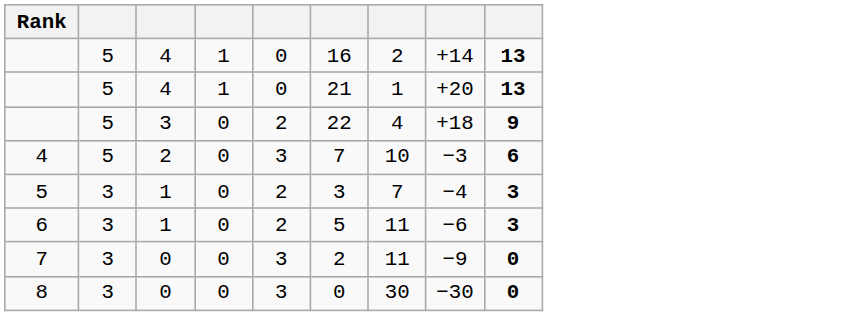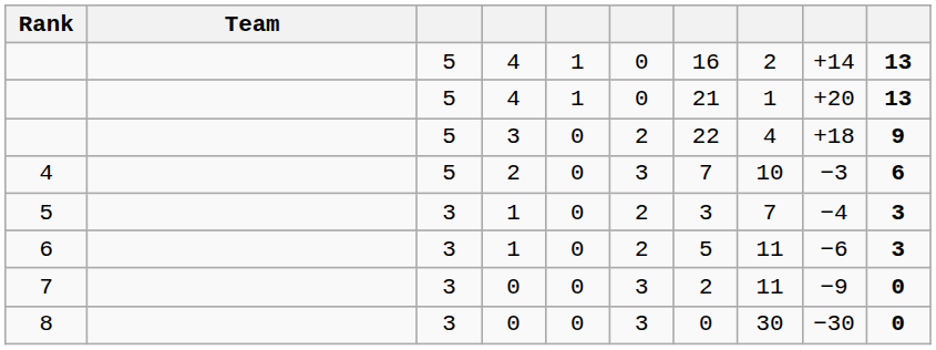 <table class="wikitable" style="text-align: center;">
 <tr>
 <th width=40>Rank</th>
+<th width=180>Team</th>
 <th width=30></th>
 <th width=30></th>
 <th width=30></th>
 <th width=30></th>
 <th width=30></th>
 <th width=30></th>
 <th width=30></th>
 <th width=30></th>
 </tr>
 <tr>
 <td></td>
+<td align=left></td>
 <td>5</td>
 <td>4</td>
 <td>1</td>
 <td>0</td>
 <td>16</td>
 <td>2</td>
 <td>+14</td>
 <td><strong>13</strong></td>
 </tr>
 <tr>
 <td></td>
+<td align=left></td>
 <td>5</td>
 <td>4</td>
 <td>1</td>
 <td>0</td>
 <td>21</td>
 <td>1</td>
 <td>+20</td>
 <td><strong>13</strong></td>
 </tr>
 <tr>
 <td></td>
+<td align=left></td>
 <td>5</td>
 <td>3</td>
 <td>0</td>
 <td>2</td>
 <td>22</td>
 <td>4</td>
 <td>+18</td>
 <td><strong>9</strong></td>
 </tr>
 <tr>
 <td>4</td>
+<td align=left></td>
 <td>5</td>
 <td>2</td>
 <td>0</td>
 <td>3</td>
 <td>7</td>
 <td>10</td>
 <td>−3</td>
 <td><strong>6</strong></td>
 </tr>
 <tr>
 <td>5</td>
+<td align=left></td>
 <td>3</td>
 <td>1</td>
 <td>0</td>
 <td>2</td>
 <td>3</td>
 <td>7</td>
 <td>−4</td>
 <td><strong>3</strong></td>
 </tr>
 <tr>
 <td>6</td>
+<td align=left></td>
 <td>3</td>
 <td>1</td>
 <td>0</td>
 <td>2</td>
 <td>5</td>
 <td>11</td>
 <td>−6</td>
 <td><strong>3</strong></td>
 </tr>
 <tr>
 <td>7</td>
+<td align=left></td>
 <td>3</td>
 <td>0</td>
 <td>0</td>
 <td>3</td>
 <td>2</td>
 <td>11</td>
 <td>−9</td>
 <td><strong>0</strong></td>
 </tr>
 <tr>
 <td>8</td>
+<td align=left></td>
 <td>3</td>
 <td>0</td>
 <td>0</td>
 <td>3</td>
 <td>0</td>
 <td>30</td>
 <td>−30</td>
 <td><strong>0</strong></td>
 </tr>
 </table>
